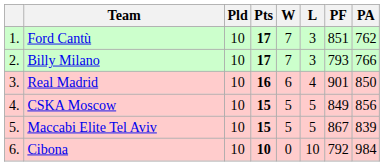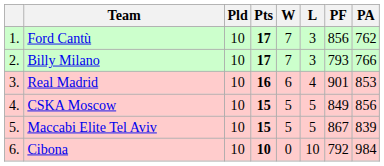 <table class="wikitable" style="text-align:center">
 <tr>
 <th width=15></th>
 <th width=220>Team</th>
 <th width=20>Pld</th>
 <th width=20>Pts</th>
 <th width=20>W</th>
 <th width=20>L</th>
 <th width=20>PF</th>
 <th width=20>PA</th>
 </tr>
 <tr style="background: #ccffcc;">
 <td>1.</td>
 <td align=left> <a href='#'>Ford Cantù</a></td>
 <td>10</td>
 <td><strong>17</strong></td>
 <td>7</td>
 <td>3</td>
-<td>851</td>
+<td>856</td>
 <td>762</td>
 </tr>
 <tr style="background: #ccffcc;">
 <td>2.</td>
 <td align=left> <a href='#'>Billy Milano</a></td>
 <td>10</td>
 <td><strong>17</strong></td>
 <td>7</td>
 <td>3</td>
 <td>793</td>
 <td>766</td>
 </tr>
 <tr style="background: #ffcccc;">
 <td>3.</td>
 <td align=left> <a href='#'>Real Madrid</a></td>
 <td>10</td>
 <td><strong>16</strong></td>
 <td>6</td>
 <td>4</td>
 <td>901</td>
-<td>850</td>
+<td>853</td>
 </tr>
 <tr style="background: #ffcccc;">
 <td>4.</td>
 <td align=left> <a href='#'>CSKA Moscow</a></td>
 <td>10</td>
 <td><strong>15</strong></td>
 <td>5</td>
 <td>5</td>
 <td>849</td>
 <td>856</td>
 </tr>
 <tr style="background: #ffcccc;">
 <td>5.</td>
 <td align=left> <a href='#'>Maccabi Elite Tel Aviv</a></td>
 <td>10</td>
 <td><strong>15</strong></td>
 <td>5</td>
 <td>5</td>
 <td>867</td>
 <td>839</td>
 </tr>
 <tr style="background: #ffcccc;">
 <td>6.</td>
 <td align=left> <a href='#'>Cibona</a></td>
 <td>10</td>
 <td><strong>10</strong></td>
 <td>0</td>
 <td>10</td>
 <td>792</td>
 <td>984</td>
 </tr>
 </table>
